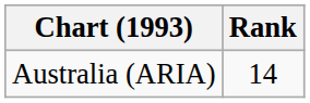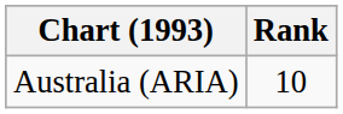 <table class="wikitable">
 <tr>
 <th align="left">Chart (1993)</th>
 <th style="text-align:center;">Rank</th>
 </tr>
 <tr>
 <td>Australia (ARIA)</td>
-<td style="text-align:center;">14</td>
+<td style="text-align:center;">10</td>
 </tr>
 </table>
